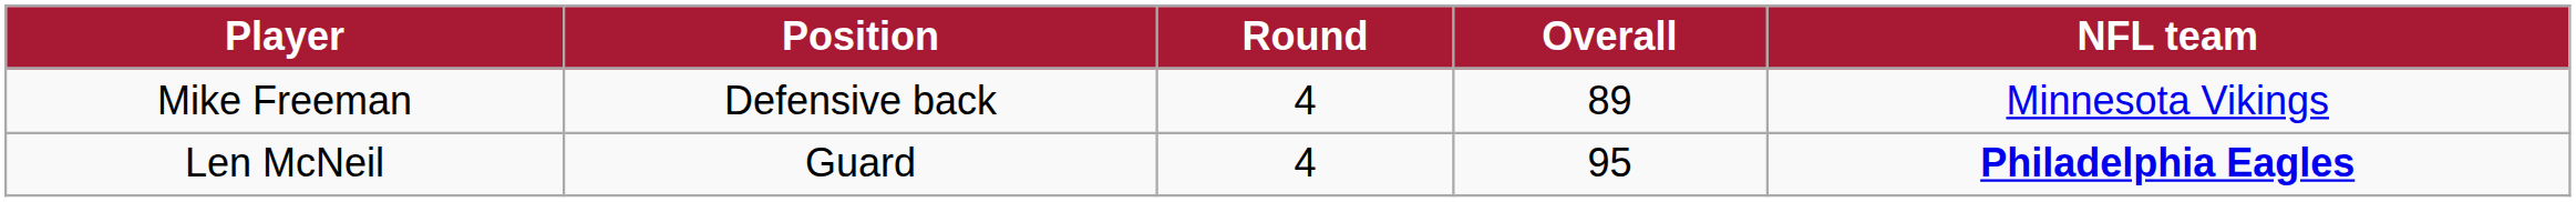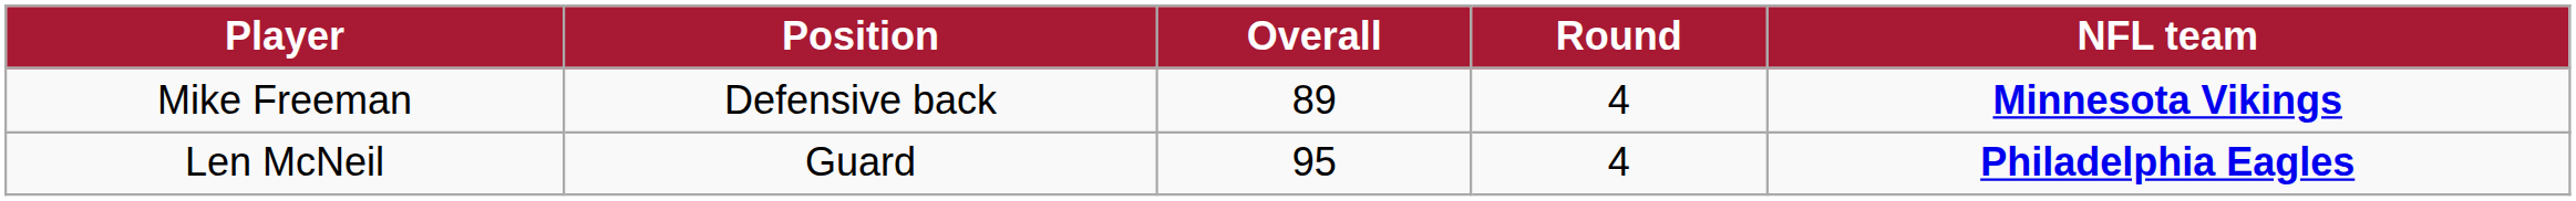 <table class="wikitable" width="65%">
 <tr align="center"  style="background:#A81933;color:#FFFFFF;">
 <td><strong>Player</strong></td>
 <td><strong>Position</strong></td>
+<td><strong>Overall</strong></td>
 <td><strong>Round</strong></td>
-<td><strong>Overall</strong></td>
 <td><strong>NFL team</strong></td>
 </tr>
 <tr align="center" bgcolor="">
 <td>Mike Freeman</td>
 <td>Defensive back</td>
+<td>89</td>
 <td>4</td>
-<td>89</td>
-<td><a href='#'>Minnesota Vikings</a></td>
+<td><strong><a href='#'>Minnesota Vikings</a></strong></td>
 </tr>
 <tr align="center" bgcolor="">
 <td>Len McNeil</td>
 <td>Guard</td>
+<td>95</td>
 <td>4</td>
-<td>95</td>
 <td><strong><a href='#'>Philadelphia Eagles</a></strong></td>
 </tr>
 </table>
